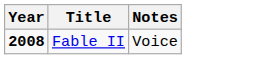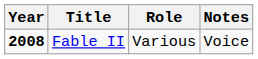 <table class="wikitable sortable">
 <tr>
 <th>Year</th>
 <th>Title</th>
+<th>Role</th>
 <th class="unsortable">Notes</th>
 </tr>
 <tr>
 <td><strong>2008</strong></td>
 <td><a href='#'>Fable II</a></td>
+<td>Various</td>
 <td>Voice</td>
 </tr>
 </table>
